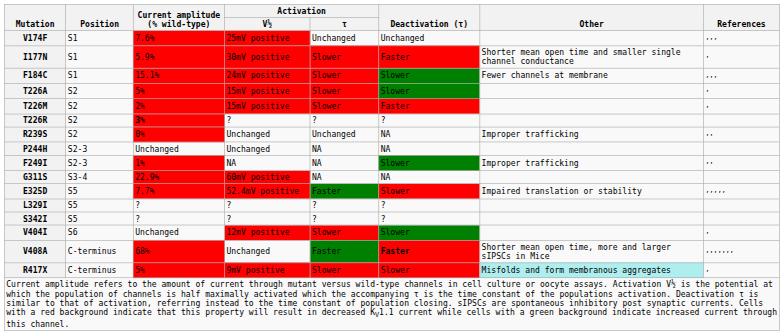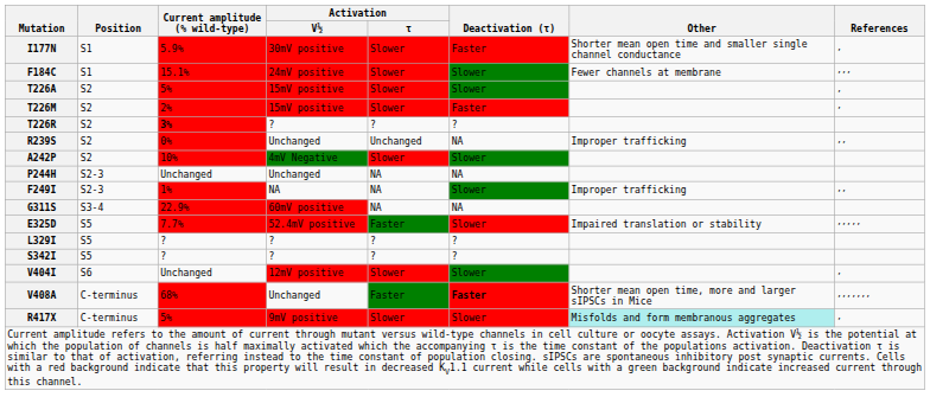 <table class="wikitable">
 <tr valign="bottom">
 <th rowspan="2">Mutation</th>
 <th rowspan="2">Position</th>
 <th rowspan="2">Current amplitude<br>(% wild-type)</th>
 <th colspan="2">Activation</th>
 <th rowspan="2">Deactivation (τ)</th>
 <th rowspan="2">Other</th>
 <th rowspan="2">References</th>
 </tr>
 <tr>
 <th>V½</th>
 <th>τ</th>
-</tr>
-<tr>
-<th>V174F</th>
-<td>S1</td>
-<td style="background: red;">7.6%</td>
-<td style="background: red;">25mV positive</td>
-<td>Unchanged</td>
-<td>Unchanged</td>
-<td></td>
-<td><sup>,</sup><sup>,</sup><sup>,</sup></td>
 </tr>
 <tr>
 <th>I177N</th>
 <td>S1</td>
 <td style="background: red;">5.9%</td>
 <td style="background: red;">30mV positive</td>
 <td style="background: red;">Slower</td>
 <td style="background: red;">Faster</td>
 <td>Shorter mean open time and smaller single channel conductance</td>
 <td><sup>,</sup></td>
 </tr>
 <tr>
 <th>F184C</th>
 <td>S1</td>
 <td style="background: red;">15.1%</td>
 <td style="background: red;">24mV positive</td>
 <td style="background: red;">Slower</td>
 <td style="background: green;">Slower</td>
 <td>Fewer channels at membrane</td>
 <td><sup>,</sup><sup>,</sup><sup>,</sup></td>
 </tr>
 <tr>
 <th>T226A</th>
 <td>S2</td>
 <td style="background: red;">5%</td>
 <td style="background: red;">15mV positive</td>
 <td style="background: red;">Slower</td>
 <td style="background: green;">Slower</td>
 <td></td>
 <td><sup>,</sup></td>
 </tr>
 <tr>
 <th>T226M</th>
 <td>S2</td>
 <td style="background: red;">2%</td>
 <td style="background: red;">15mV positive</td>
 <td style="background: red;">Slower</td>
 <td style="background: red;">Faster</td>
 <td></td>
 <td><sup>,</sup></td>
 </tr>
 <tr>
 <th>T226R</th>
 <td>S2</td>
 <td style="background: red;"><strong>3%</strong></td>
 <td>?</td>
 <td>?</td>
 <td>?</td>
 <td></td>
 <td></td>
 </tr>
 <tr>
 <th>R239S</th>
 <td>S2</td>
 <td style="background: red;">0%</td>
 <td>Unchanged</td>
 <td>Unchanged</td>
 <td>NA</td>
 <td>Improper trafficking</td>
 <td><sup>,</sup><sup>,</sup></td>
+</tr>
+<tr>
+<th>A242P</th>
+<td>S2</td>
+<td style="background: red;">10%</td>
+<td style="background: green;">4mV Negative</td>
+<td style="background: red;">Slower</td>
+<td style="background: green;">Slower</td>
+<td></td>
+<td></td>
 </tr>
 <tr>
 <th>P244H</th>
 <td>S2-3</td>
 <td>Unchanged</td>
 <td>Unchanged</td>
 <td>NA</td>
 <td>NA</td>
 <td></td>
 <td></td>
 </tr>
 <tr>
 <th>F249I</th>
 <td>S2-3</td>
 <td style="background: red;">1%</td>
 <td>NA</td>
 <td>NA</td>
 <td style="background: green;">Slower</td>
 <td>Improper trafficking</td>
 <td><sup>,</sup><sup>,</sup></td>
 </tr>
 <tr>
 <th>G311S</th>
 <td>S3-4</td>
 <td style="background: red;">22.9%</td>
 <td style="background: red;">60mV positive</td>
 <td>NA</td>
 <td>NA</td>
 <td></td>
 <td></td>
 </tr>
 <tr>
 <th>E325D</th>
 <td>S5</td>
 <td style="background: red;">7.7%</td>
 <td style="background: red;">52.4mV positive</td>
 <td style="background: green;">Faster</td>
 <td style="background: red;">Slower</td>
 <td>Impaired translation or stability</td>
 <td><sup>,</sup><sup>,</sup><sup>,</sup><sup>,</sup><sup>,</sup></td>
 </tr>
 <tr>
 <th>L329I</th>
 <td>S5</td>
 <td>?</td>
 <td>?</td>
 <td>?</td>
 <td>?</td>
 <td></td>
 <td></td>
 </tr>
 <tr>
 <th>S342I</th>
 <td>S5</td>
 <td>?</td>
 <td>?</td>
 <td>?</td>
 <td>?</td>
 <td></td>
 <td></td>
 </tr>
 <tr>
 <th>V404I</th>
 <td>S6</td>
 <td>Unchanged</td>
 <td style="background: red;">12mV positive</td>
 <td style="background: red;">Slower</td>
 <td style="background: green;">Slower</td>
 <td></td>
 <td><sup>,</sup></td>
 </tr>
 <tr>
 <th>V408A</th>
 <td>C-terminus</td>
 <td style="background: red;">68%</td>
 <td>Unchanged</td>
 <td style="background: green;">Faster</td>
 <td style="background: red;"><strong>Faster</strong></td>
 <td>Shorter mean open time, more and larger sIPSCs in Mice</td>
 <td><sup>,</sup><sup>,</sup><sup>,</sup><sup>,</sup><sup>,</sup><sup>,</sup><sup>,</sup></td>
 </tr>
 <tr>
 <th>R417X</th>
 <td>C-terminus</td>
 <td style="background: red;">5%</td>
 <td style="background: red;">9mV positive</td>
 <td style="background: red;">Slower</td>
 <td style="background: red;">Slower</td>
 <td style="background: paleturquoise;">Misfolds and form membranous aggregates</td>
 <td><sup>,</sup></td>
 </tr>
 <tr>
 <td colspan="8" align="left">Current amplitude refers to the amount of current through mutant versus wild-type channels in cell culture or oocyte assays. Activation V½ is the potential at which the population of channels is half maximally activated which the accompanying τ is the time constant of the populations activation. Deactivation τ is similar to that of activation, referring instead to the time constant of population closing. sIPSCs are spontaneous inhibitory post synaptic currents. Cells with a red background indicate that this property will result in decreased K<sub>V</sub>1.1 current while cells with a green background indicate increased current through this channel.</td>
 </tr>
 </table>
